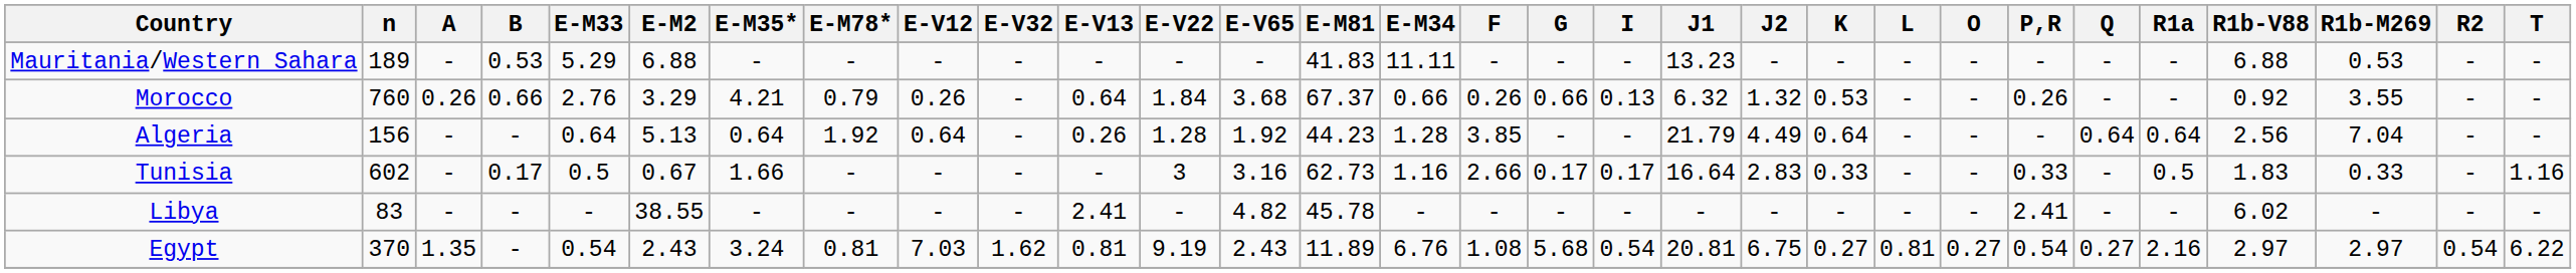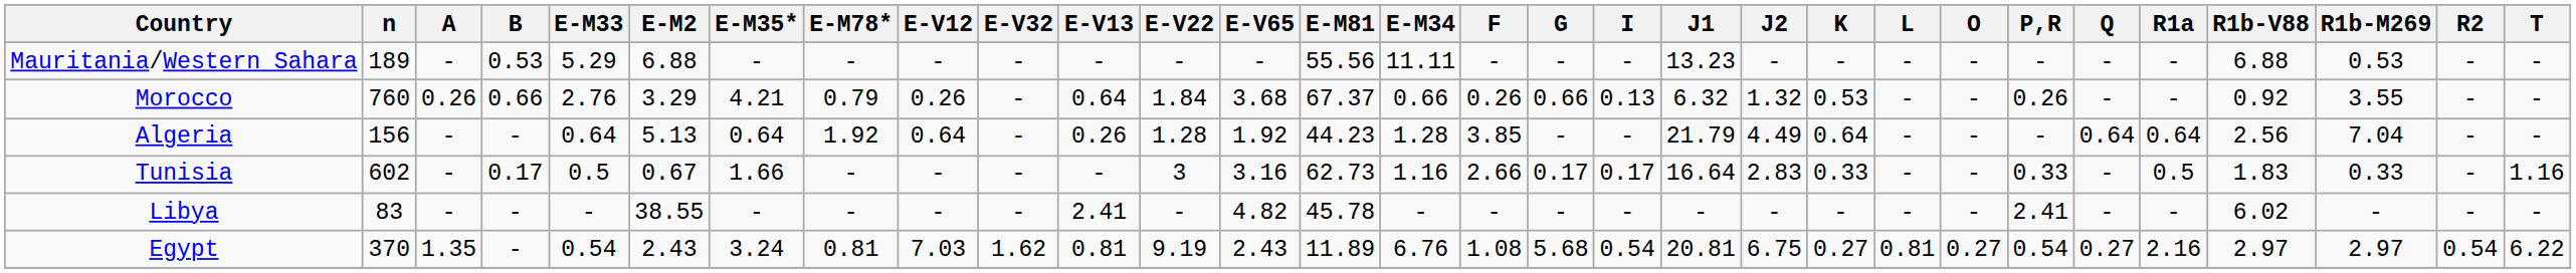 <table class="wikitable sortable" style="text-align:center; font-size: 100%;">
 <tr>
 <th>Country</th>
 <th>n</th>
 <th>A</th>
 <th>B</th>
 <th>E-M33</th>
 <th>E-M2</th>
 <th>E-M35*</th>
 <th>E-M78*</th>
 <th>E-V12</th>
 <th>E-V32</th>
 <th>E-V13</th>
 <th>E-V22</th>
 <th>E-V65</th>
 <th>E-M81</th>
 <th>E-M34</th>
 <th>F</th>
 <th>G</th>
 <th>I</th>
 <th>J1</th>
 <th>J2</th>
 <th>K</th>
 <th>L</th>
 <th>O</th>
 <th>P,R</th>
 <th>Q</th>
 <th>R1a</th>
 <th>R1b-V88</th>
 <th>R1b-M269</th>
 <th>R2</th>
 <th>T</th>
 </tr>
 <tr>
 <td><a href='#'>Mauritania</a>/<a href='#'>Western Sahara</a></td>
 <td>189</td>
 <td>-</td>
 <td>0.53</td>
 <td>5.29</td>
 <td>6.88</td>
 <td>-</td>
 <td>-</td>
 <td>-</td>
 <td>-</td>
 <td>-</td>
 <td>-</td>
 <td>-</td>
-<td>41.83</td>
+<td>55.56</td>
 <td>11.11</td>
 <td>-</td>
 <td>-</td>
 <td>-</td>
 <td>13.23</td>
 <td>-</td>
 <td>-</td>
 <td>-</td>
 <td>-</td>
 <td>-</td>
 <td>-</td>
 <td>-</td>
 <td>6.88</td>
 <td>0.53</td>
 <td>-</td>
 <td>-</td>
 </tr>
 <tr>
 <td><a href='#'>Morocco</a></td>
 <td>760</td>
 <td>0.26</td>
 <td>0.66</td>
 <td>2.76</td>
 <td>3.29</td>
 <td>4.21</td>
 <td>0.79</td>
 <td>0.26</td>
 <td>-</td>
 <td>0.64</td>
 <td>1.84</td>
 <td>3.68</td>
 <td>67.37</td>
 <td>0.66</td>
 <td>0.26</td>
 <td>0.66</td>
 <td>0.13</td>
 <td>6.32</td>
 <td>1.32</td>
 <td>0.53</td>
 <td>-</td>
 <td>-</td>
 <td>0.26</td>
 <td>-</td>
 <td>-</td>
 <td>0.92</td>
 <td>3.55</td>
 <td>-</td>
 <td>-</td>
 </tr>
 <tr>
 <td><a href='#'>Algeria</a></td>
 <td>156</td>
 <td>-</td>
 <td>-</td>
 <td>0.64</td>
 <td>5.13</td>
 <td>0.64</td>
 <td>1.92</td>
 <td>0.64</td>
 <td>-</td>
 <td>0.26</td>
 <td>1.28</td>
 <td>1.92</td>
 <td>44.23</td>
 <td>1.28</td>
 <td>3.85</td>
 <td>-</td>
 <td>-</td>
 <td>21.79</td>
 <td>4.49</td>
 <td>0.64</td>
 <td>-</td>
 <td>-</td>
 <td>-</td>
 <td>0.64</td>
 <td>0.64</td>
 <td>2.56</td>
 <td>7.04</td>
 <td>-</td>
 <td>-</td>
 </tr>
 <tr>
 <td><a href='#'>Tunisia</a></td>
 <td>602</td>
 <td>-</td>
 <td>0.17</td>
 <td>0.5</td>
 <td>0.67</td>
 <td>1.66</td>
 <td>-</td>
 <td>-</td>
 <td>-</td>
 <td>-</td>
 <td>3</td>
 <td>3.16</td>
 <td>62.73</td>
 <td>1.16</td>
 <td>2.66</td>
 <td>0.17</td>
 <td>0.17</td>
 <td>16.64</td>
 <td>2.83</td>
 <td>0.33</td>
 <td>-</td>
 <td>-</td>
 <td>0.33</td>
 <td>-</td>
 <td>0.5</td>
 <td>1.83</td>
 <td>0.33</td>
 <td>-</td>
 <td>1.16</td>
 </tr>
 <tr>
 <td><a href='#'>Libya</a></td>
 <td>83</td>
 <td>-</td>
 <td>-</td>
 <td>-</td>
 <td>38.55</td>
 <td>-</td>
 <td>-</td>
 <td>-</td>
 <td>-</td>
 <td>2.41</td>
 <td>-</td>
 <td>4.82</td>
 <td>45.78</td>
 <td>-</td>
 <td>-</td>
 <td>-</td>
 <td>-</td>
 <td>-</td>
 <td>-</td>
 <td>-</td>
 <td>-</td>
 <td>-</td>
 <td>2.41</td>
 <td>-</td>
 <td>-</td>
 <td>6.02</td>
 <td>-</td>
 <td>-</td>
 <td>-</td>
 </tr>
 <tr>
 <td><a href='#'>Egypt</a></td>
 <td>370</td>
 <td>1.35</td>
 <td>-</td>
 <td>0.54</td>
 <td>2.43</td>
 <td>3.24</td>
 <td>0.81</td>
 <td>7.03</td>
 <td>1.62</td>
 <td>0.81</td>
 <td>9.19</td>
 <td>2.43</td>
 <td>11.89</td>
 <td>6.76</td>
 <td>1.08</td>
 <td>5.68</td>
 <td>0.54</td>
 <td>20.81</td>
 <td>6.75</td>
 <td>0.27</td>
 <td>0.81</td>
 <td>0.27</td>
 <td>0.54</td>
 <td>0.27</td>
 <td>2.16</td>
 <td>2.97</td>
 <td>2.97</td>
 <td>0.54</td>
 <td>6.22</td>
 </tr>
 <tr>
 </tr>
 </table>
